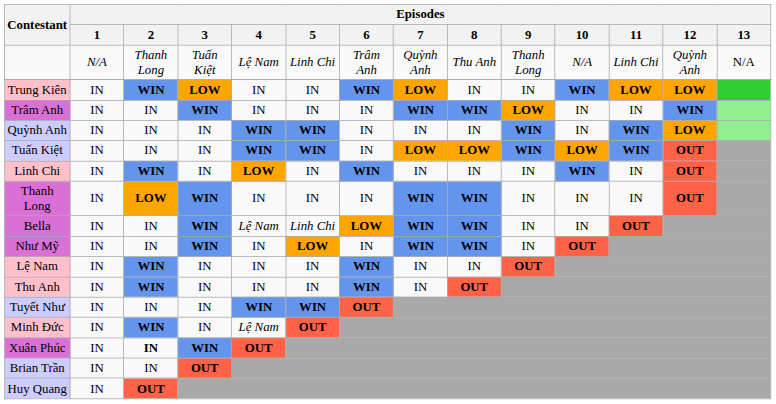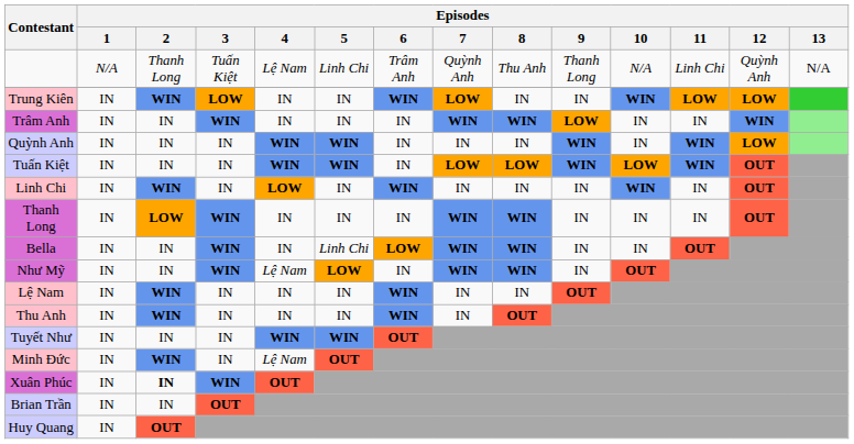 <table class="wikitable" style="text-align:center;">
 <tr>
 <th rowspan=2 width="60">Contestant</th>
 <th colspan=14>Episodes</th>
 </tr>
 <tr>
 <th style="width:60px;">1</th>
 <th style="width:60px;">2</th>
 <th style="width:60px;">3</th>
 <th style="width:60px;">4</th>
 <th style="width:60px;">5</th>
 <th style="width:60px;">6</th>
 <th style="width:60px;">7</th>
 <th style="width:60px;">8</th>
 <th style="width:60px;">9</th>
 <th style="width:60px;">10</th>
 <th style="width:60px;">11</th>
 <th style="width:60px;">12</th>
 <th style="width:60px;">13</th>
 </tr>
 <tr>
 <td></td>
 <td><em>N/A</em></td>
 <td><em>Thanh Long</em></td>
 <td><em>Tuấn Kiệt </em></td>
 <td><em>Lệ Nam</em></td>
 <td><em>Linh Chi</em></td>
 <td><em>Trâm Anh</em></td>
 <td><em>Quỳnh Anh</em></td>
 <td><em>Thu Anh</em></td>
 <td><em>Thanh Long</em></td>
 <td><em>N/A</em></td>
 <td><em>Linh Chi</em></td>
 <td><em>Quỳnh Anh</em></td>
 <td>N/A</td>
 </tr>
 <tr>
 </tr>
 <tr>
 <td style="background:#FFC0CB;">Trung Kiên</td>
 <td>IN</td>
 <td bgcolor="cornflowerblue"><strong>WIN</strong></td>
 <td bgcolor="orange"><strong>LOW</strong></td>
 <td>IN</td>
 <td>IN</td>
 <td bgcolor="cornflowerblue"><strong>WIN</strong></td>
 <td bgcolor="orange"><strong>LOW</strong></td>
 <td>IN</td>
 <td>IN</td>
 <td bgcolor="cornflowerblue"><strong>WIN</strong></td>
 <td bgcolor="orange"><strong>LOW</strong></td>
 <td bgcolor="orange"><strong>LOW</strong></td>
 <td bgcolor="limegreen"></td>
 </tr>
 <tr>
 <td style="background:#DA70D6;">Trâm Anh</td>
 <td>IN</td>
 <td>IN</td>
 <td bgcolor="cornflowerblue"><strong>WIN</strong></td>
 <td>IN</td>
 <td>IN</td>
 <td>IN</td>
 <td bgcolor="cornflowerblue"><strong>WIN</strong></td>
 <td bgcolor="cornflowerblue"><strong>WIN</strong></td>
 <td bgcolor="orange"><strong>LOW</strong></td>
 <td>IN</td>
 <td>IN</td>
 <td bgcolor="cornflowerblue"><strong>WIN</strong></td>
 <td bgcolor="lightgreen"></td>
 </tr>
 <tr>
 <td style="background:#CCCCFF;">Quỳnh Anh</td>
 <td>IN</td>
 <td>IN</td>
 <td>IN</td>
 <td bgcolor="cornflowerblue"><strong>WIN</strong></td>
 <td bgcolor="cornflowerblue"><strong>WIN</strong></td>
 <td>IN</td>
 <td>IN</td>
 <td>IN</td>
 <td bgcolor="cornflowerblue"><strong>WIN</strong></td>
 <td>IN</td>
 <td bgcolor="cornflowerblue"><strong>WIN</strong></td>
 <td bgcolor="orange"><strong>LOW</strong></td>
 <td bgcolor="lightgreen"></td>
 </tr>
 <tr>
 <td style="background:#CCCCFF;">Tuấn Kiệt</td>
 <td>IN</td>
 <td>IN</td>
 <td>IN</td>
 <td bgcolor="cornflowerblue"><strong>WIN</strong></td>
 <td bgcolor="cornflowerblue"><strong>WIN</strong></td>
 <td>IN</td>
 <td bgcolor="orange"><strong>LOW</strong></td>
 <td bgcolor="orange"><strong>LOW</strong></td>
 <td bgcolor="cornflowerblue"><strong>WIN</strong></td>
 <td bgcolor="orange"><strong>LOW</strong></td>
 <td bgcolor="cornflowerblue"><strong>WIN</strong></td>
 <td bgcolor="tomato"><strong>OUT</strong></td>
 <td colspan="11" bgcolor="darkgrey"></td>
 </tr>
 <tr>
 <td style="background:#FFC0CB;">Linh Chi</td>
 <td>IN</td>
 <td bgcolor="cornflowerblue"><strong>WIN</strong></td>
 <td>IN</td>
 <td bgcolor="orange"><strong>LOW</strong></td>
 <td>IN</td>
 <td bgcolor="cornflowerblue"><strong>WIN</strong></td>
 <td>IN</td>
 <td>IN</td>
 <td>IN</td>
 <td bgcolor="cornflowerblue"><strong>WIN</strong></td>
 <td>IN</td>
 <td bgcolor="tomato"><strong>OUT</strong></td>
 <td colspan="11" bgcolor="darkgrey"></td>
 </tr>
 <tr>
 <td style="background:#DA70D6;">Thanh Long</td>
 <td>IN</td>
 <td bgcolor="orange"><strong>LOW</strong></td>
 <td bgcolor="cornflowerblue"><strong>WIN</strong></td>
 <td>IN</td>
 <td>IN</td>
 <td>IN</td>
 <td bgcolor="cornflowerblue"><strong>WIN</strong></td>
 <td bgcolor="cornflowerblue"><strong>WIN</strong></td>
 <td>IN</td>
 <td>IN</td>
 <td>IN</td>
 <td bgcolor="tomato"><strong>OUT</strong></td>
 <td colspan="11" bgcolor="darkgrey"></td>
 </tr>
 <tr>
 <td style="background:#DA70D6;">Bella</td>
 <td>IN</td>
 <td>IN</td>
 <td bgcolor="cornflowerblue"><strong>WIN</strong></td>
-<td><em>Lệ Nam</em></td>
+<td>IN</td>
 <td><em>Linh Chi</em></td>
 <td bgcolor="orange"><strong>LOW</strong></td>
 <td bgcolor="cornflowerblue"><strong>WIN</strong></td>
 <td bgcolor="cornflowerblue"><strong>WIN</strong></td>
 <td>IN</td>
 <td>IN</td>
 <td bgcolor="tomato"><strong>OUT</strong></td>
 <td colspan="11" bgcolor="darkgrey"></td>
 </tr>
 <tr>
 <td style="background:#DA70D6;">Như Mỹ</td>
 <td>IN</td>
 <td>IN</td>
 <td bgcolor="cornflowerblue"><strong>WIN</strong></td>
-<td>IN</td>
+<td><em>Lệ Nam</em></td>
 <td bgcolor="orange"><strong>LOW</strong></td>
 <td>IN</td>
 <td bgcolor="cornflowerblue"><strong>WIN</strong></td>
 <td bgcolor="cornflowerblue"><strong>WIN</strong></td>
 <td>IN</td>
 <td bgcolor="tomato"><strong>OUT</strong></td>
 <td colspan="11" bgcolor="darkgrey"></td>
 </tr>
 <tr>
 <td style="background:#FFC0CB;">Lệ Nam</td>
 <td>IN</td>
 <td bgcolor="cornflowerblue"><strong>WIN</strong></td>
 <td>IN</td>
 <td>IN</td>
 <td>IN</td>
 <td bgcolor="cornflowerblue"><strong>WIN</strong></td>
 <td>IN</td>
 <td>IN</td>
 <td bgcolor="tomato"><strong>OUT</strong></td>
 <td colspan="11" bgcolor="darkgrey"></td>
 </tr>
 <tr>
 <td style="background:#FFC0CB;">Thu Anh</td>
 <td>IN</td>
 <td bgcolor="cornflowerblue"><strong>WIN</strong></td>
 <td>IN</td>
 <td>IN</td>
 <td>IN</td>
 <td bgcolor="cornflowerblue"><strong>WIN</strong></td>
 <td>IN</td>
 <td bgcolor="tomato"><strong>OUT</strong></td>
 <td colspan="11" bgcolor="darkgrey"></td>
 </tr>
 <tr>
 <td style="background:#CCCCFF;">Tuyết Như</td>
 <td>IN</td>
 <td>IN</td>
 <td>IN</td>
 <td bgcolor="cornflowerblue"><strong>WIN</strong></td>
 <td bgcolor="cornflowerblue"><strong>WIN</strong></td>
 <td bgcolor="tomato"><strong>OUT</strong></td>
 <td colspan="11" bgcolor="darkgrey"></td>
 </tr>
 <tr>
 <td style="background:#FFC0CB;">Minh Đức</td>
 <td>IN</td>
 <td bgcolor="cornflowerblue"><strong>WIN</strong></td>
 <td>IN</td>
 <td><em>Lệ Nam</em></td>
 <td bgcolor="tomato"><strong>OUT</strong></td>
 <td colspan="11" bgcolor="darkgrey"></td>
 </tr>
 <tr>
 <td style="background:#DA70D6;">Xuân Phúc</td>
 <td>IN</td>
 <td><strong>IN</strong></td>
 <td bgcolor="cornflowerblue"><strong>WIN</strong></td>
 <td bgcolor="tomato"><strong>OUT</strong></td>
 <td colspan="11" bgcolor="darkgrey"></td>
 </tr>
 <tr>
 <td style="background:#CCCCFF;">Brian Trần</td>
 <td>IN</td>
 <td>IN</td>
 <td bgcolor="tomato"><strong>OUT</strong></td>
 <td colspan="11" bgcolor="darkgrey"></td>
 </tr>
 <tr>
 <td style="background:#CCCCFF;">Huy Quang</td>
 <td>IN</td>
 <td bgcolor="tomato"><strong>OUT</strong></td>
 <td colspan="12" bgcolor="darkgrey"></td>
 </tr>
 </table>
